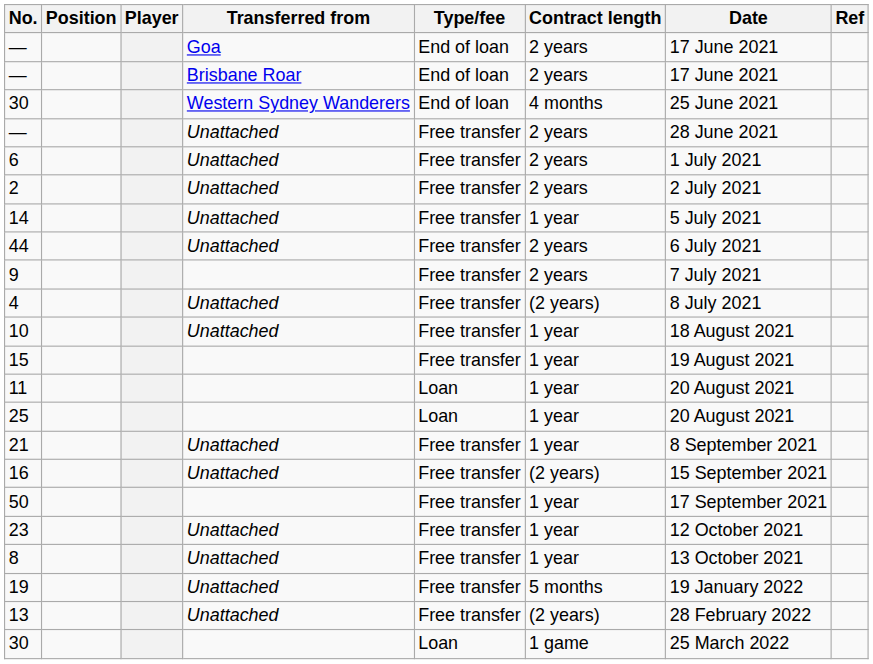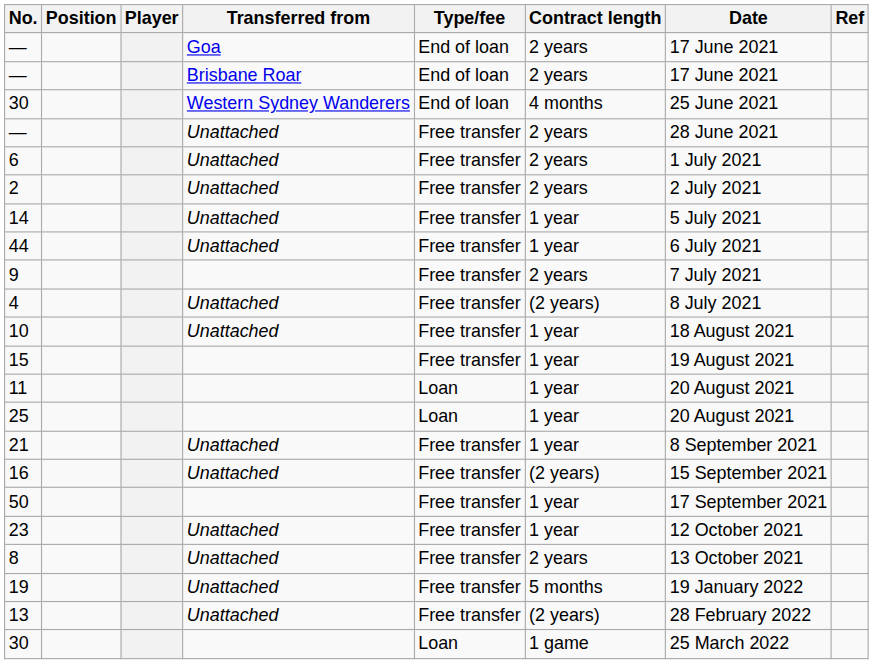 <table class="wikitable plainrowheaders sortable" style="text-align:center; text-align:left">
 <tr>
 <th scope="col">No.</th>
 <th scope="col">Position</th>
 <th scope="col">Player</th>
 <th scope="col">Transferred from</th>
 <th scope="col">Type/fee</th>
 <th scope="col">Contract length</th>
 <th scope="col">Date</th>
 <th scope="col" class="unsortable">Ref</th>
 </tr>
 <tr>
 <td>—</td>
 <td></td>
 <th scope="row"></th>
 <td> <a href='#'>Goa</a></td>
 <td>End of loan</td>
 <td>2 years</td>
 <td>17 June 2021</td>
 <td></td>
 </tr>
 <tr>
 <td>—</td>
 <td></td>
 <th scope="row"></th>
 <td><a href='#'>Brisbane Roar</a></td>
 <td>End of loan</td>
 <td>2 years</td>
 <td>17 June 2021</td>
 <td></td>
 </tr>
 <tr>
 <td>30</td>
 <td></td>
 <th scope="row"></th>
 <td><a href='#'>Western Sydney Wanderers</a></td>
 <td>End of loan</td>
 <td>4 months</td>
 <td>25 June 2021</td>
 <td></td>
 </tr>
 <tr>
 <td>—</td>
 <td></td>
 <th scope="row"></th>
 <td><em>Unattached</em></td>
 <td>Free transfer</td>
 <td>2 years</td>
 <td>28 June 2021</td>
 <td></td>
 </tr>
 <tr>
 <td>6</td>
 <td></td>
 <th scope="row"></th>
 <td><em>Unattached</em></td>
 <td>Free transfer</td>
 <td>2 years</td>
 <td>1 July 2021</td>
 <td></td>
 </tr>
 <tr>
 <td>2</td>
 <td></td>
 <th scope="row"></th>
 <td><em>Unattached</em></td>
 <td>Free transfer</td>
 <td>2 years</td>
 <td>2 July 2021</td>
 <td></td>
 </tr>
 <tr>
 <td>14</td>
 <td></td>
 <th scope="row"></th>
 <td><em>Unattached</em></td>
 <td>Free transfer</td>
 <td>1 year</td>
 <td>5 July 2021</td>
 <td></td>
 </tr>
 <tr>
 <td>44</td>
 <td></td>
 <th scope="row"></th>
 <td><em>Unattached</em></td>
 <td>Free transfer</td>
-<td>2 years</td>
+<td>1 year</td>
 <td>6 July 2021</td>
 <td></td>
 </tr>
 <tr>
 <td>9</td>
 <td></td>
 <th scope="row"></th>
 <td></td>
 <td>Free transfer</td>
 <td>2 years</td>
 <td>7 July 2021</td>
 <td></td>
 </tr>
 <tr>
 <td>4</td>
 <td></td>
 <th scope="row"></th>
 <td><em>Unattached</em></td>
 <td>Free transfer</td>
 <td>(2 years)</td>
 <td>8 July 2021</td>
 <td></td>
 </tr>
 <tr>
 <td>10</td>
 <td></td>
 <th scope="row"></th>
 <td><em>Unattached</em></td>
 <td>Free transfer</td>
 <td>1 year</td>
 <td>18 August 2021</td>
 <td></td>
 </tr>
 <tr>
 <td>15</td>
 <td></td>
 <th scope="row"></th>
 <td></td>
 <td>Free transfer</td>
 <td>1 year</td>
 <td>19 August 2021</td>
 <td></td>
 </tr>
 <tr>
 <td>11</td>
 <td></td>
 <th scope="row"></th>
 <td></td>
 <td>Loan</td>
 <td>1 year</td>
 <td>20 August 2021</td>
 <td></td>
 </tr>
 <tr>
 <td>25</td>
 <td></td>
 <th scope="row"></th>
 <td></td>
 <td>Loan</td>
 <td>1 year</td>
 <td>20 August 2021</td>
 <td></td>
 </tr>
 <tr>
 <td>21</td>
 <td></td>
 <th scope="row"></th>
 <td><em>Unattached</em></td>
 <td>Free transfer</td>
 <td>1 year</td>
 <td>8 September 2021</td>
 <td></td>
 </tr>
 <tr>
 <td>16</td>
 <td></td>
 <th scope="row"></th>
 <td><em>Unattached</em></td>
 <td>Free transfer</td>
 <td>(2 years)</td>
 <td>15 September 2021</td>
 <td></td>
 </tr>
 <tr>
 <td>50</td>
 <td></td>
 <th scope="row"></th>
 <td></td>
 <td>Free transfer</td>
 <td>1 year</td>
 <td>17 September 2021</td>
 <td></td>
 </tr>
 <tr>
 <td>23</td>
 <td></td>
 <th scope="row"></th>
 <td><em>Unattached</em></td>
 <td>Free transfer</td>
 <td>1 year</td>
 <td>12 October 2021</td>
 <td></td>
 </tr>
 <tr>
 <td>8</td>
 <td></td>
 <th scope="row"></th>
 <td><em>Unattached</em></td>
 <td>Free transfer</td>
-<td>1 year</td>
+<td>2 years</td>
 <td>13 October 2021</td>
 <td></td>
 </tr>
 <tr>
 <td>19</td>
 <td></td>
 <th scope="row"></th>
 <td><em>Unattached</em></td>
 <td>Free transfer</td>
 <td>5 months</td>
 <td>19 January 2022</td>
 <td></td>
 </tr>
 <tr>
 <td>13</td>
 <td></td>
 <th scope="row"></th>
 <td><em>Unattached</em></td>
 <td>Free transfer</td>
 <td>(2 years)</td>
 <td>28 February 2022</td>
 <td></td>
 </tr>
 <tr>
 <td>30</td>
 <td></td>
 <th scope="row"></th>
 <td></td>
 <td>Loan</td>
 <td>1 game</td>
 <td>25 March 2022</td>
 <td></td>
 </tr>
 </table>
